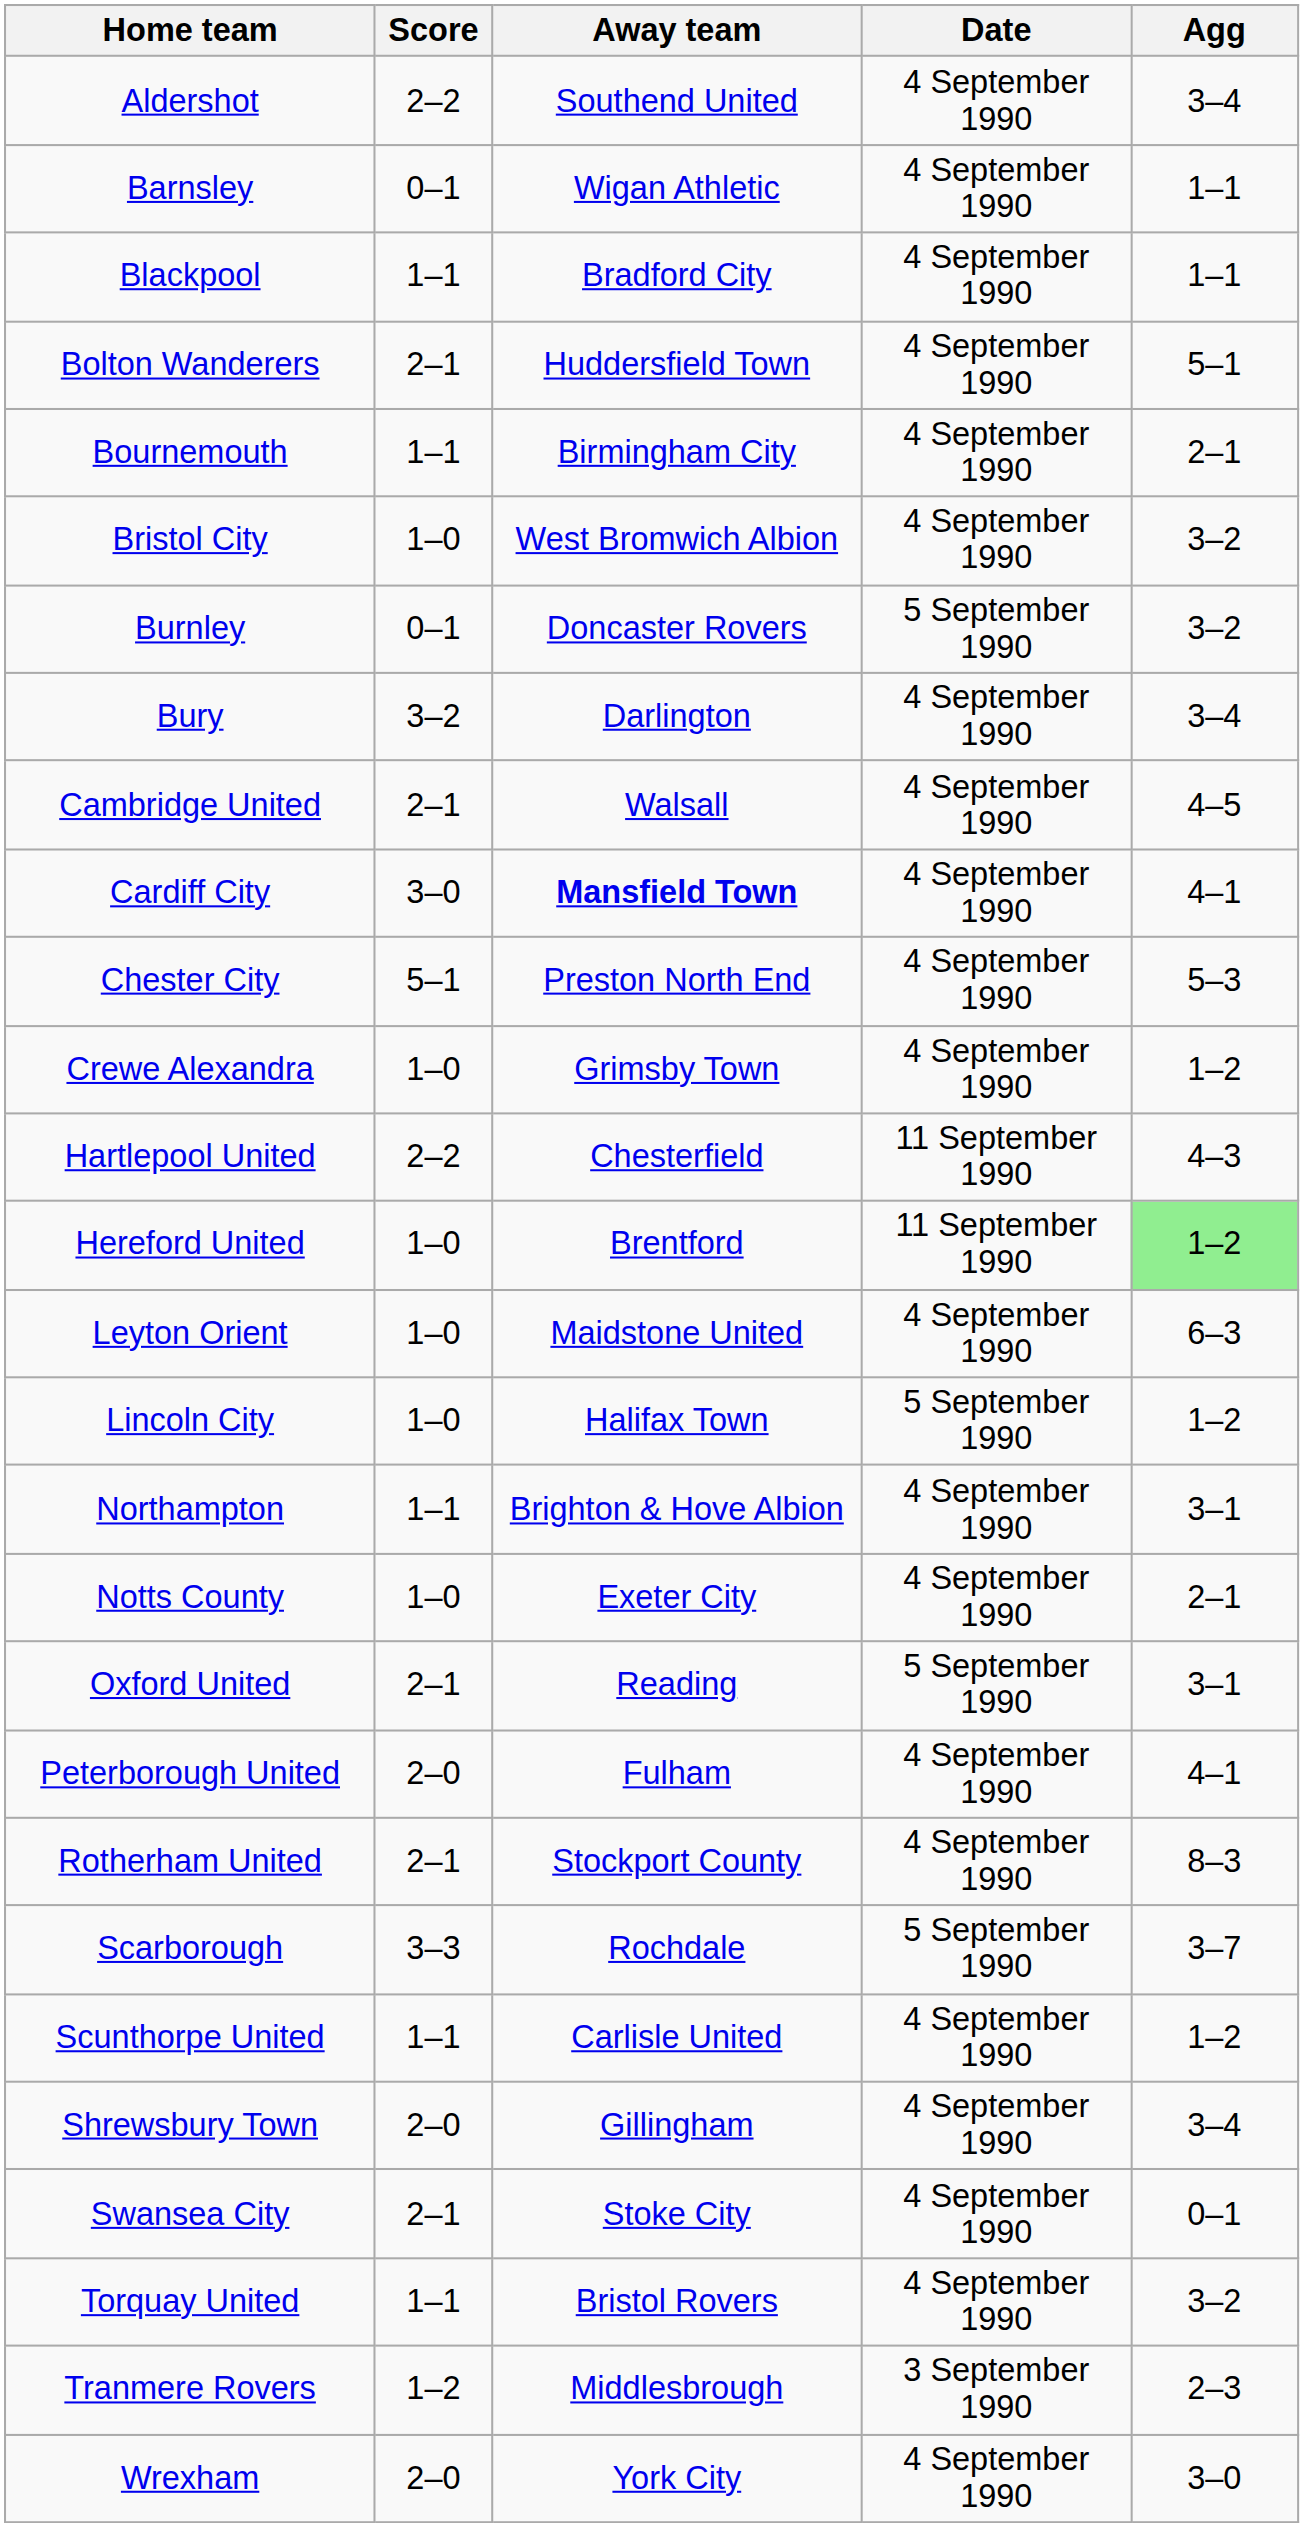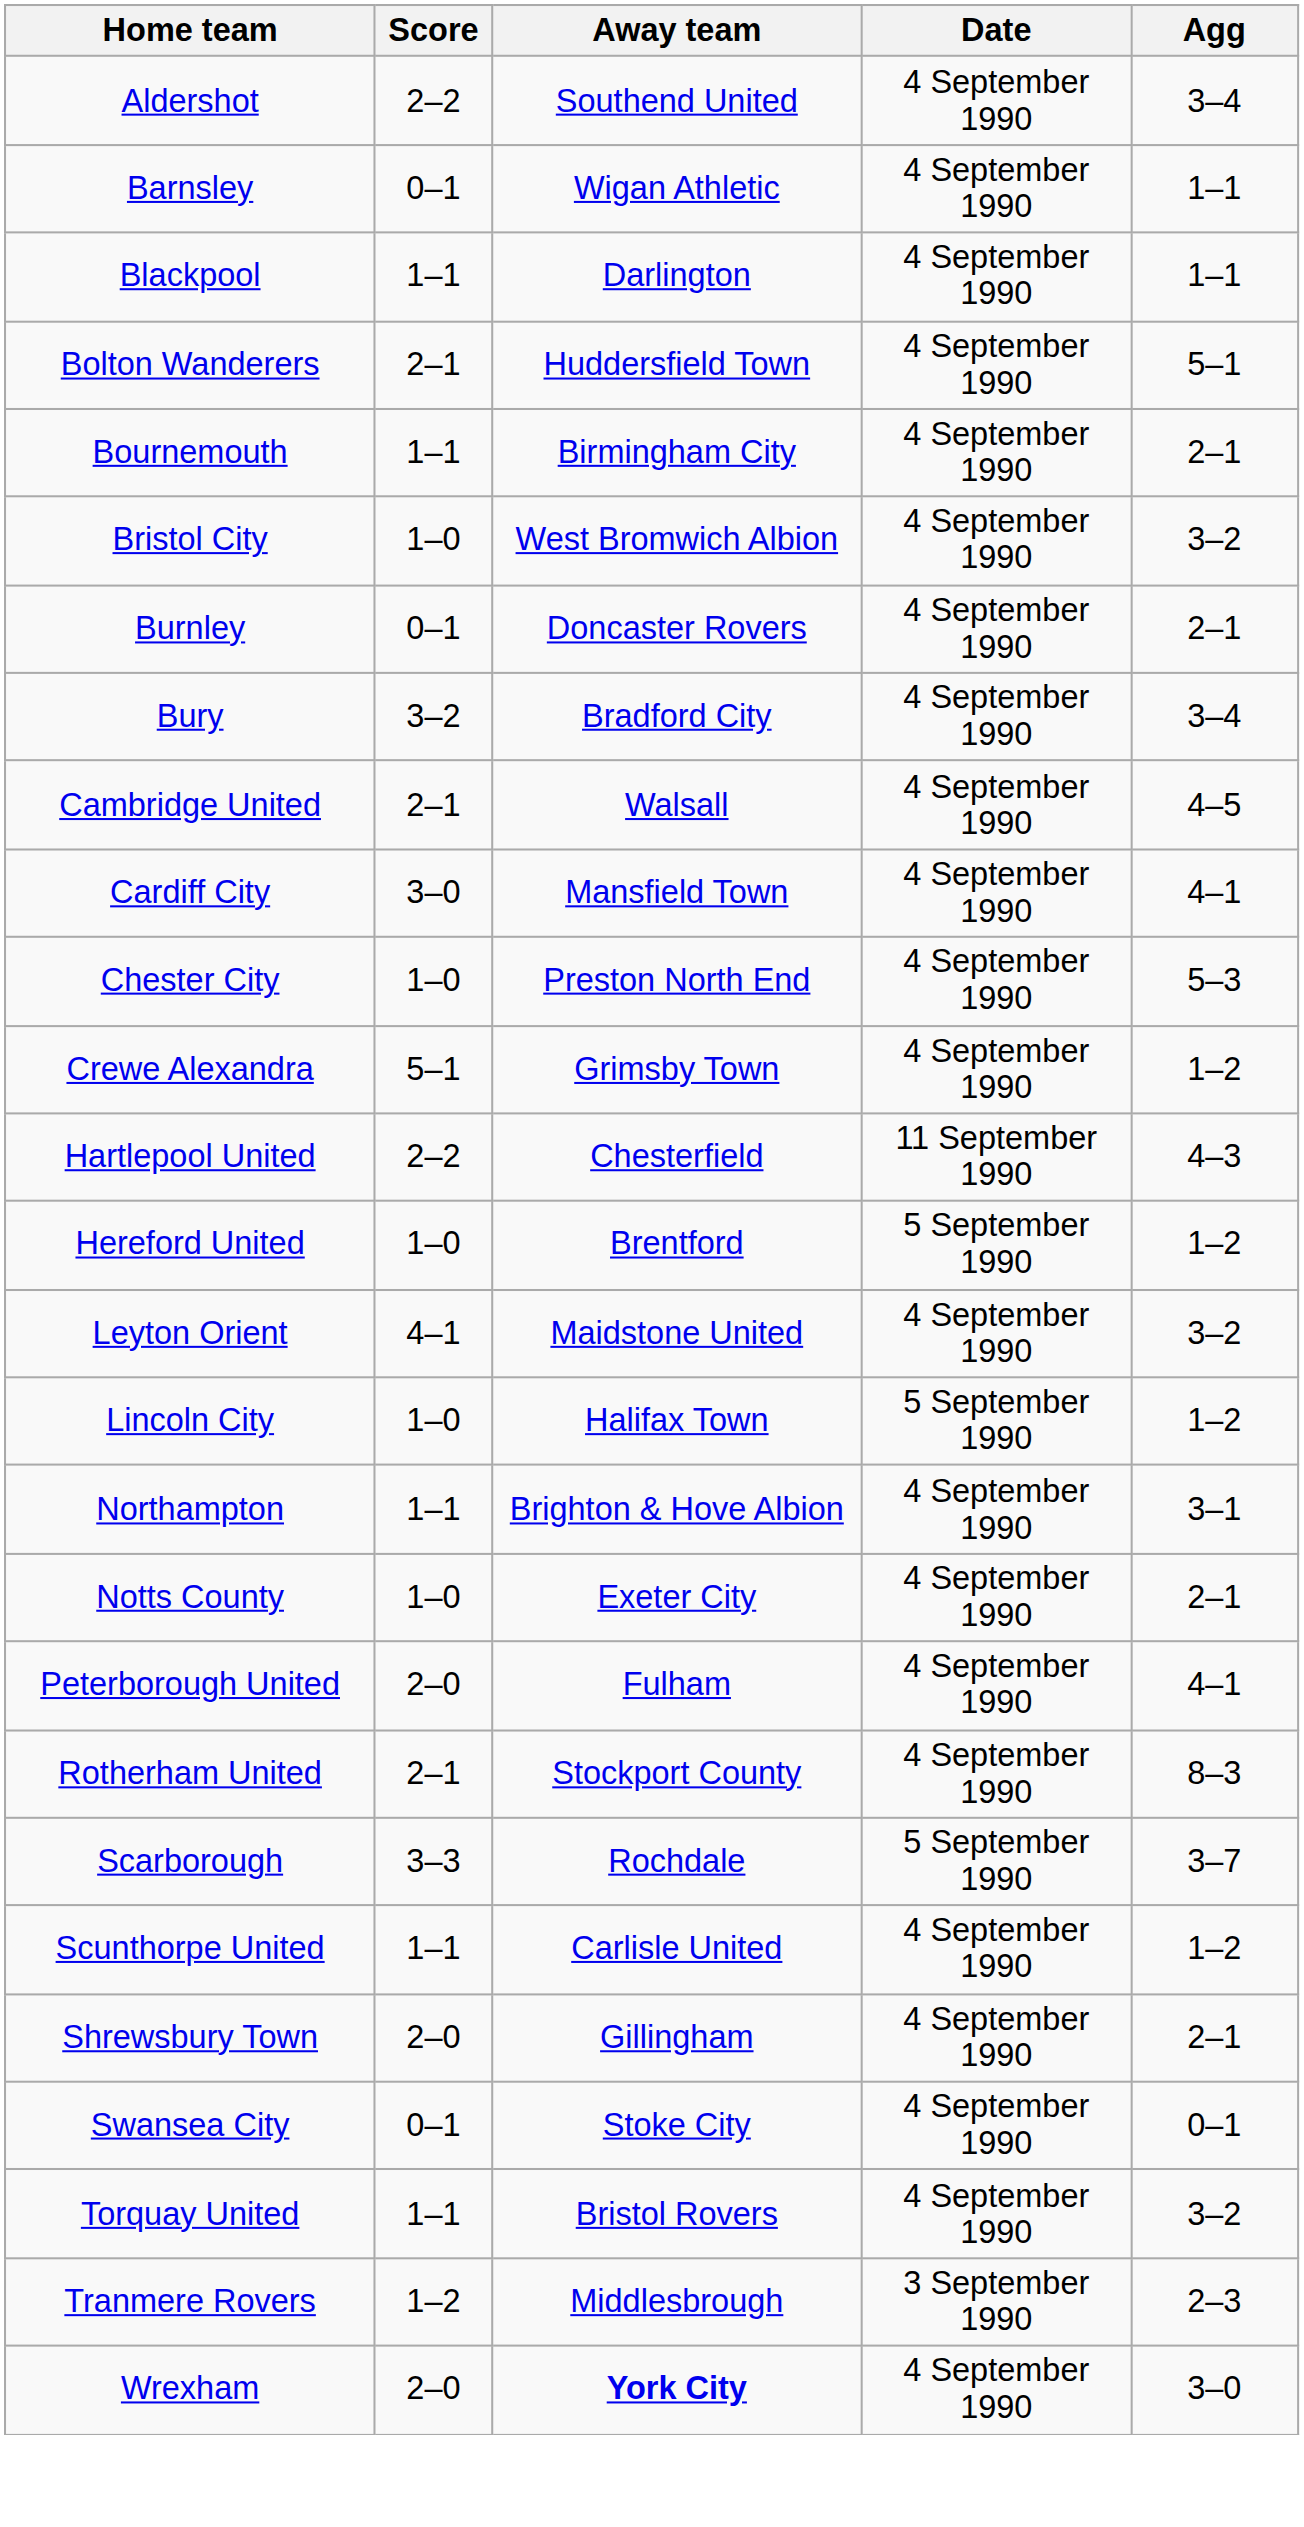 <table class="wikitable" style="text-align:center;">
 <tr>
 <th width=175>Home team</th>
 <th width=50>Score</th>
 <th width=175>Away team</th>
 <th width=125>Date</th>
 <th width=75>Agg</th>
 </tr>
 <tr>
 <td><a href='#'>Aldershot</a></td>
 <td>2–2</td>
 <td><a href='#'>Southend United</a></td>
 <td>4 September 1990</td>
 <td>3–4</td>
 </tr>
 <tr>
 <td><a href='#'>Barnsley</a></td>
 <td>0–1</td>
 <td><a href='#'>Wigan Athletic</a></td>
 <td>4 September 1990</td>
 <td>1–1</td>
 </tr>
 <tr>
 <td><a href='#'>Blackpool</a></td>
 <td>1–1</td>
-<td><a href='#'>Bradford City</a></td>
+<td><a href='#'>Darlington</a></td>
 <td>4 September 1990</td>
 <td>1–1</td>
 </tr>
 <tr>
 <td><a href='#'>Bolton Wanderers</a></td>
 <td>2–1</td>
 <td><a href='#'>Huddersfield Town</a></td>
 <td>4 September 1990</td>
 <td>5–1</td>
 </tr>
 <tr>
 <td><a href='#'>Bournemouth</a></td>
 <td>1–1</td>
 <td><a href='#'>Birmingham City</a></td>
 <td>4 September 1990</td>
 <td>2–1</td>
 </tr>
 <tr>
 <td><a href='#'>Bristol City</a></td>
 <td>1–0</td>
 <td><a href='#'>West Bromwich Albion</a></td>
 <td>4 September 1990</td>
 <td>3–2</td>
 </tr>
 <tr>
 <td><a href='#'>Burnley</a></td>
 <td>0–1</td>
 <td><a href='#'>Doncaster Rovers</a></td>
-<td>5 September 1990</td>
-<td>3–2</td>
+<td>4 September 1990</td>
+<td>2–1</td>
 </tr>
 <tr>
 <td><a href='#'>Bury</a></td>
 <td>3–2</td>
-<td><a href='#'>Darlington</a></td>
+<td><a href='#'>Bradford City</a></td>
 <td>4 September 1990</td>
 <td>3–4</td>
 </tr>
 <tr>
 <td><a href='#'>Cambridge United</a></td>
 <td>2–1</td>
 <td><a href='#'>Walsall</a></td>
 <td>4 September 1990</td>
 <td>4–5</td>
 </tr>
 <tr>
 <td><a href='#'>Cardiff City</a></td>
 <td>3–0</td>
-<td><strong><a href='#'>Mansfield Town</a></strong></td>
+<td><a href='#'>Mansfield Town</a></td>
 <td>4 September 1990</td>
 <td>4–1</td>
 </tr>
 <tr>
 <td><a href='#'>Chester City</a></td>
-<td>5–1</td>
+<td>1–0</td>
 <td><a href='#'>Preston North End</a></td>
 <td>4 September 1990</td>
 <td>5–3</td>
 </tr>
 <tr>
 <td><a href='#'>Crewe Alexandra</a></td>
-<td>1–0</td>
+<td>5–1</td>
 <td><a href='#'>Grimsby Town</a></td>
 <td>4 September 1990</td>
 <td>1–2</td>
 </tr>
 <tr>
 <td><a href='#'>Hartlepool United</a></td>
 <td>2–2</td>
 <td><a href='#'>Chesterfield</a></td>
 <td>11 September 1990</td>
 <td>4–3</td>
 </tr>
 <tr>
 <td><a href='#'>Hereford United</a></td>
 <td>1–0</td>
 <td><a href='#'>Brentford</a></td>
-<td>11 September 1990</td>
-<td style="background: lightgreen;">1–2</td>
+<td>5 September 1990</td>
+<td>1–2</td>
 </tr>
 <tr>
 <td><a href='#'>Leyton Orient</a></td>
-<td>1–0</td>
+<td>4–1</td>
 <td><a href='#'>Maidstone United</a></td>
 <td>4 September 1990</td>
-<td>6–3</td>
+<td>3–2</td>
 </tr>
 <tr>
 <td><a href='#'>Lincoln City</a></td>
 <td>1–0</td>
 <td><a href='#'>Halifax Town</a></td>
 <td>5 September 1990</td>
 <td>1–2</td>
 </tr>
 <tr>
 <td><a href='#'>Northampton</a></td>
 <td>1–1</td>
 <td><a href='#'>Brighton & Hove Albion</a></td>
 <td>4 September 1990</td>
 <td>3–1</td>
 </tr>
 <tr>
 <td><a href='#'>Notts County</a></td>
 <td>1–0</td>
 <td><a href='#'>Exeter City</a></td>
 <td>4 September 1990</td>
 <td>2–1</td>
-</tr>
-<tr>
-<td><a href='#'>Oxford United</a></td>
-<td>2–1</td>
-<td><a href='#'>Reading</a></td>
-<td>5 September 1990</td>
-<td>3–1</td>
 </tr>
 <tr>
 <td><a href='#'>Peterborough United</a></td>
 <td>2–0</td>
 <td><a href='#'>Fulham</a></td>
 <td>4 September 1990</td>
 <td>4–1</td>
 </tr>
 <tr>
 <td><a href='#'>Rotherham United</a></td>
 <td>2–1</td>
 <td><a href='#'>Stockport County</a></td>
 <td>4 September 1990</td>
 <td>8–3</td>
 </tr>
 <tr>
 <td><a href='#'>Scarborough</a></td>
 <td>3–3</td>
 <td><a href='#'>Rochdale</a></td>
 <td>5 September 1990</td>
 <td>3–7</td>
 </tr>
 <tr>
 <td><a href='#'>Scunthorpe United</a></td>
 <td>1–1</td>
 <td><a href='#'>Carlisle United</a></td>
 <td>4 September 1990</td>
 <td>1–2</td>
 </tr>
 <tr>
 <td><a href='#'>Shrewsbury Town</a></td>
 <td>2–0</td>
 <td><a href='#'>Gillingham</a></td>
 <td>4 September 1990</td>
-<td>3–4</td>
+<td>2–1</td>
 </tr>
 <tr>
 <td><a href='#'>Swansea City</a></td>
-<td>2–1</td>
+<td>0–1</td>
 <td><a href='#'>Stoke City</a></td>
 <td>4 September 1990</td>
 <td>0–1</td>
 </tr>
 <tr>
 <td><a href='#'>Torquay United</a></td>
 <td>1–1</td>
 <td><a href='#'>Bristol Rovers</a></td>
 <td>4 September 1990</td>
 <td>3–2</td>
 </tr>
 <tr>
 <td><a href='#'>Tranmere Rovers</a></td>
 <td>1–2</td>
 <td><a href='#'>Middlesbrough</a></td>
 <td>3 September 1990</td>
 <td>2–3</td>
 </tr>
 <tr>
 <td><a href='#'>Wrexham</a></td>
 <td>2–0</td>
-<td><a href='#'>York City</a></td>
+<td><strong><a href='#'>York City</a></strong></td>
 <td>4 September 1990</td>
 <td>3–0</td>
 </tr>
 </table>
